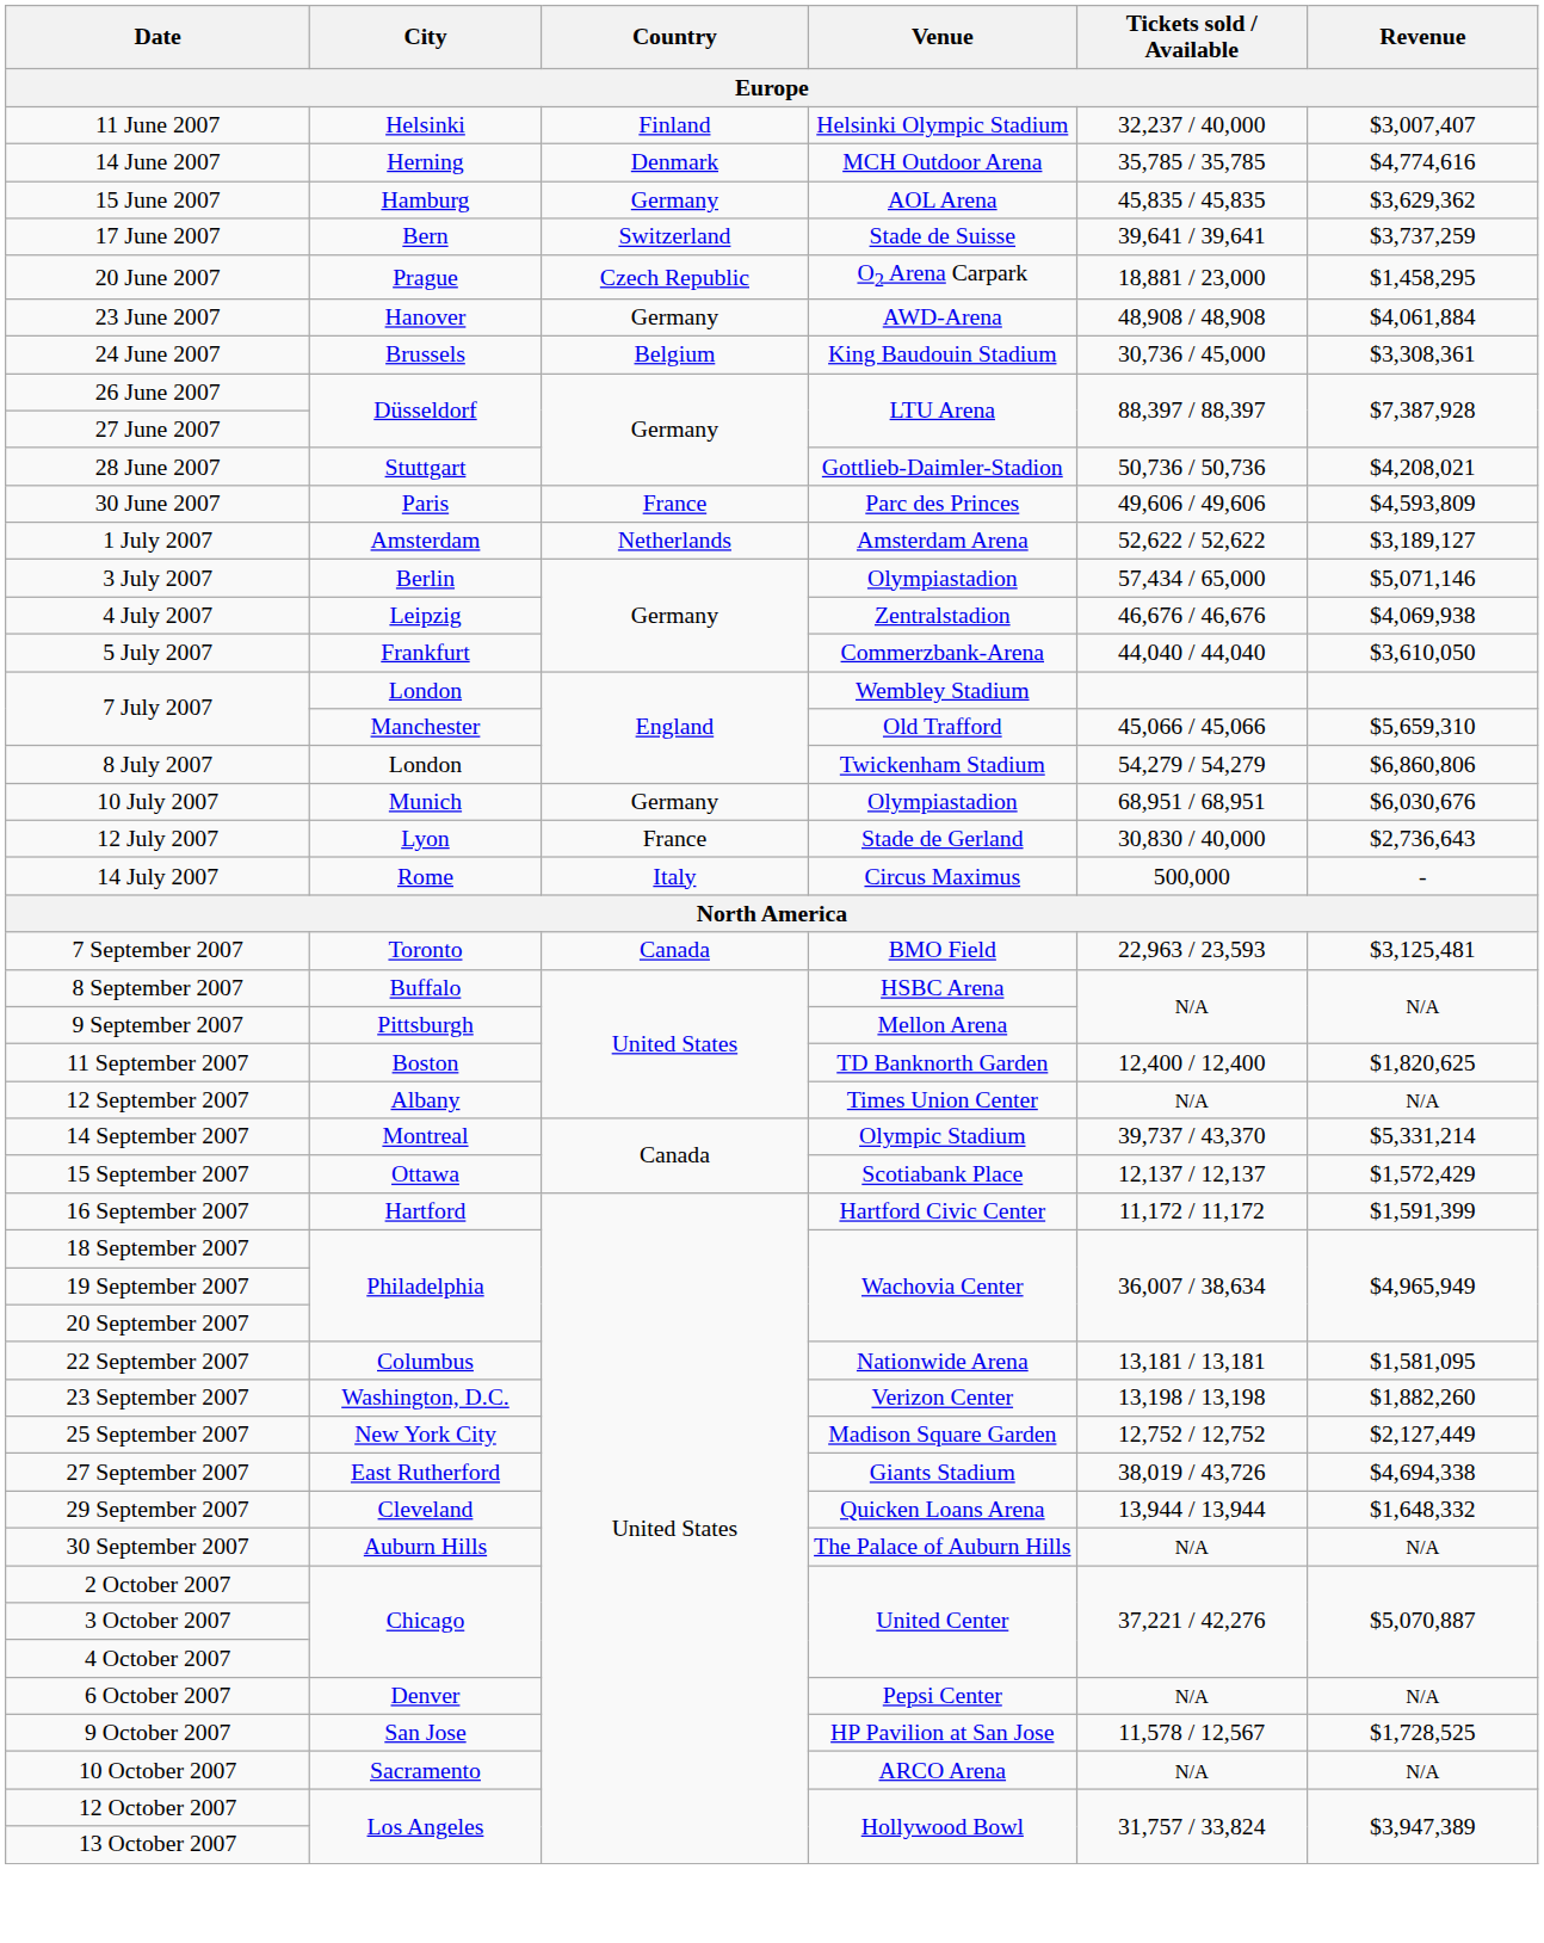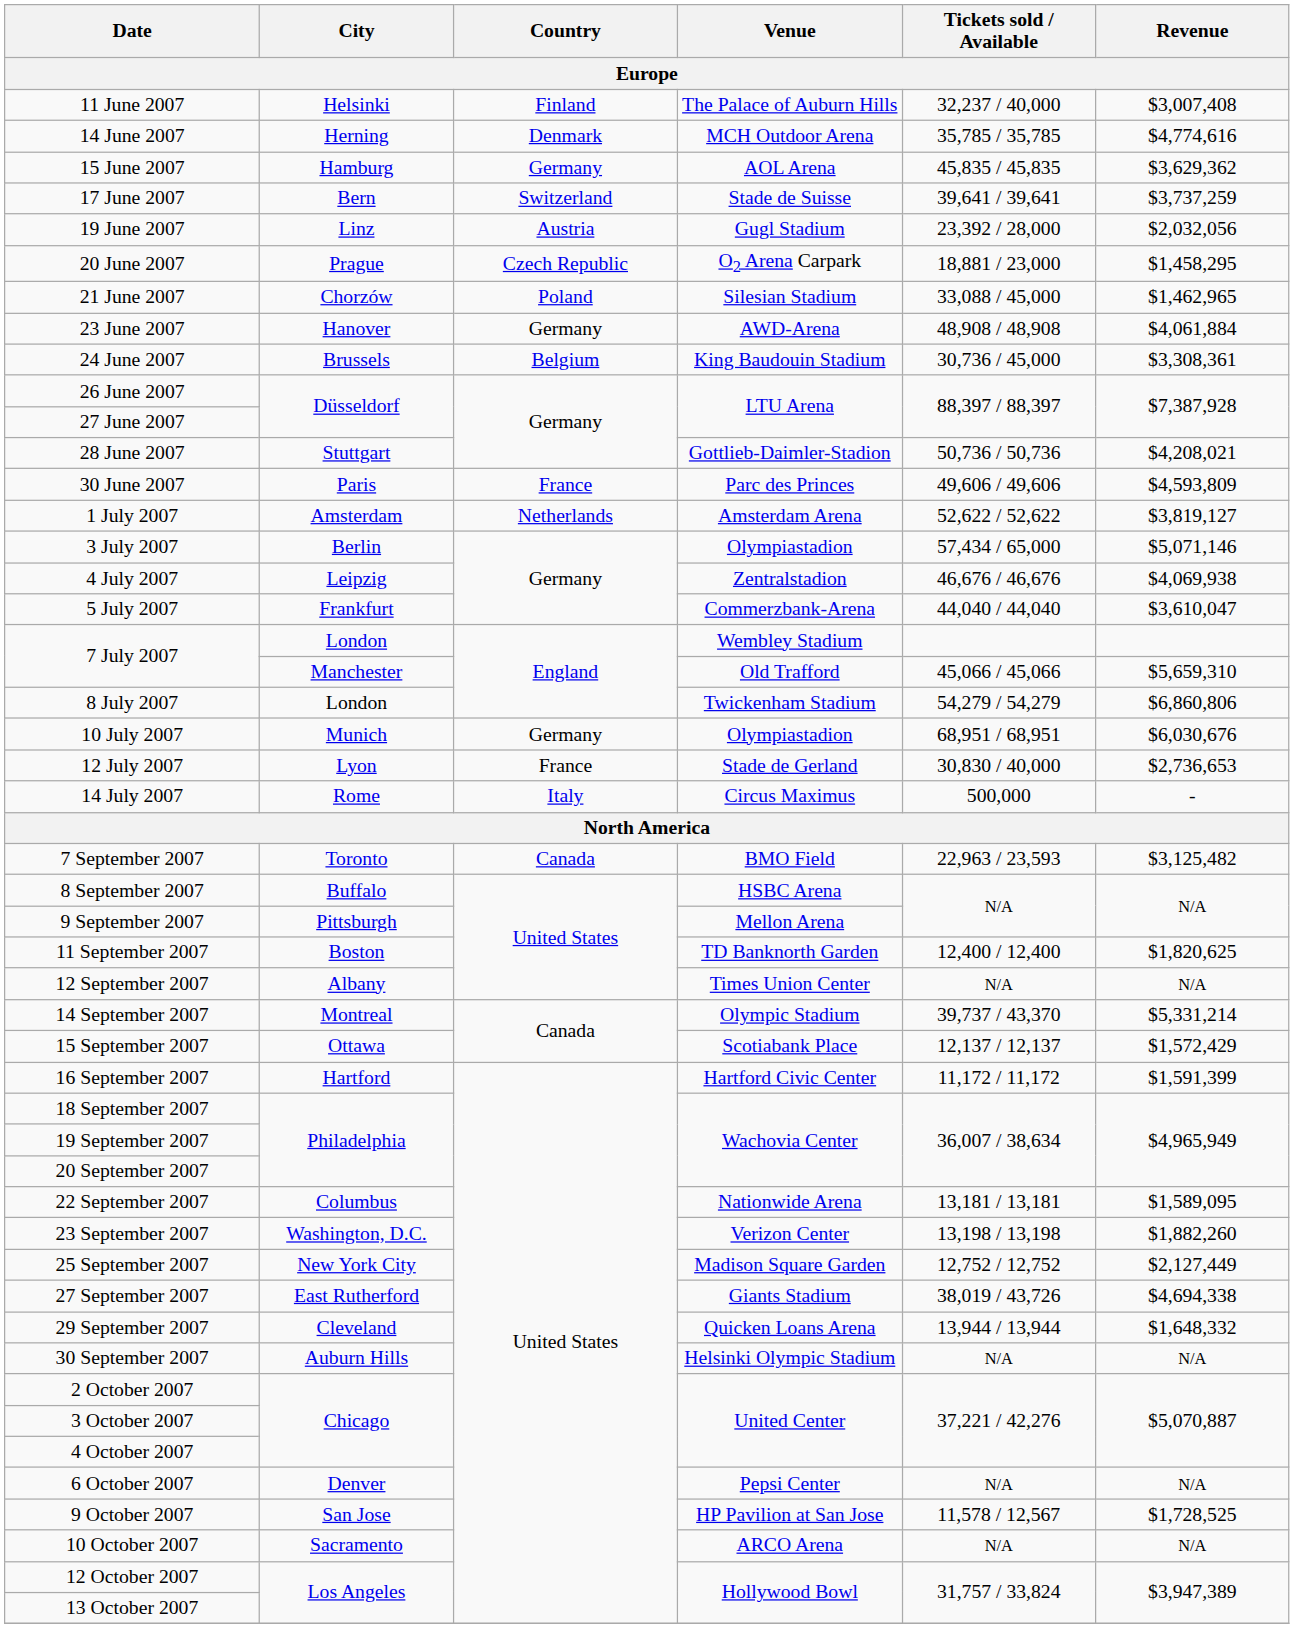 <table class="wikitable" style="text-align:center;">
 <tr>
 <th width="200">Date</th>
 <th width="150">City</th>
 <th width="175">Country</th>
 <th>Venue</th>
 <th width="150">Tickets sold / Available</th>
 <th width="150">Revenue</th>
 </tr>
 <tr>
 <th colspan="6">Europe </th>
 </tr>
 <tr>
 <td>11 June 2007</td>
 <td><a href='#'>Helsinki</a></td>
 <td><a href='#'>Finland</a></td>
-<td><a href='#'>Helsinki Olympic Stadium</a></td>
+<td><a href='#'>The Palace of Auburn Hills</a></td>
 <td>32,237 / 40,000</td>
-<td>$3,007,407</td>
+<td>$3,007,408</td>
 </tr>
 <tr>
 <td>14 June 2007</td>
 <td><a href='#'>Herning</a></td>
 <td><a href='#'>Denmark</a></td>
 <td><a href='#'>MCH Outdoor Arena</a></td>
 <td>35,785 / 35,785</td>
 <td>$4,774,616</td>
 </tr>
 <tr>
 <td>15 June 2007</td>
 <td><a href='#'>Hamburg</a></td>
 <td><a href='#'>Germany</a></td>
 <td><a href='#'>AOL Arena</a></td>
 <td>45,835 / 45,835</td>
 <td>$3,629,362</td>
 </tr>
 <tr>
 <td>17 June 2007</td>
 <td><a href='#'>Bern</a></td>
 <td><a href='#'>Switzerland</a></td>
 <td><a href='#'>Stade de Suisse</a></td>
 <td>39,641 / 39,641</td>
 <td>$3,737,259</td>
 </tr>
 <tr>
+<td>19 June 2007</td>
+<td><a href='#'>Linz</a></td>
+<td><a href='#'>Austria</a></td>
+<td><a href='#'>Gugl Stadium</a></td>
+<td>23,392 / 28,000</td>
+<td>$2,032,056</td>
+</tr>
+<tr>
 <td>20 June 2007</td>
 <td><a href='#'>Prague</a></td>
 <td><a href='#'>Czech Republic</a></td>
 <td><a href='#'>O<sub>2</sub> Arena</a> Carpark</td>
 <td>18,881 / 23,000</td>
 <td>$1,458,295</td>
+</tr>
+<tr>
+<td>21 June 2007</td>
+<td><a href='#'>Chorzów</a></td>
+<td><a href='#'>Poland</a></td>
+<td><a href='#'>Silesian Stadium</a></td>
+<td>33,088 / 45,000</td>
+<td>$1,462,965</td>
 </tr>
 <tr>
 <td>23 June 2007</td>
 <td><a href='#'>Hanover</a></td>
 <td>Germany</td>
 <td><a href='#'>AWD-Arena</a></td>
 <td>48,908 / 48,908</td>
 <td>$4,061,884</td>
 </tr>
 <tr>
 <td>24 June 2007</td>
 <td><a href='#'>Brussels</a></td>
 <td><a href='#'>Belgium</a></td>
 <td><a href='#'>King Baudouin Stadium</a></td>
 <td>30,736 / 45,000</td>
 <td>$3,308,361</td>
 </tr>
 <tr>
 <td>26 June 2007</td>
 <td rowspan="2"><a href='#'>Düsseldorf</a></td>
 <td rowspan="3">Germany</td>
 <td rowspan="2"><a href='#'>LTU Arena</a></td>
 <td rowspan="2">88,397 / 88,397</td>
 <td rowspan="2">$7,387,928</td>
 </tr>
 <tr>
 <td>27 June 2007</td>
 </tr>
 <tr>
 <td>28 June 2007</td>
 <td><a href='#'>Stuttgart</a></td>
 <td><a href='#'>Gottlieb-Daimler-Stadion</a></td>
 <td>50,736 / 50,736</td>
 <td>$4,208,021</td>
 </tr>
 <tr>
 <td>30 June 2007</td>
 <td><a href='#'>Paris</a></td>
 <td><a href='#'>France</a></td>
 <td><a href='#'>Parc des Princes</a></td>
 <td>49,606 / 49,606</td>
 <td>$4,593,809</td>
 </tr>
 <tr>
 <td>1 July 2007</td>
 <td><a href='#'>Amsterdam</a></td>
 <td><a href='#'>Netherlands</a></td>
 <td><a href='#'>Amsterdam Arena</a></td>
 <td>52,622 / 52,622</td>
-<td>$3,189,127</td>
+<td>$3,819,127</td>
 </tr>
 <tr>
 <td>3 July 2007</td>
 <td><a href='#'>Berlin</a></td>
 <td rowspan="3">Germany</td>
 <td><a href='#'>Olympiastadion</a></td>
 <td>57,434 / 65,000</td>
 <td>$5,071,146</td>
 </tr>
 <tr>
 <td>4 July 2007</td>
 <td><a href='#'>Leipzig</a></td>
 <td><a href='#'>Zentralstadion</a></td>
 <td>46,676 / 46,676</td>
 <td>$4,069,938</td>
 </tr>
 <tr>
 <td>5 July 2007</td>
 <td><a href='#'>Frankfurt</a></td>
 <td><a href='#'>Commerzbank-Arena</a></td>
 <td>44,040 / 44,040</td>
-<td>$3,610,050</td>
+<td>$3,610,047</td>
 </tr>
 <tr>
 <td rowspan="2">7 July 2007</td>
 <td><a href='#'>London</a></td>
 <td rowspan="3"><a href='#'>England</a></td>
 <td><a href='#'>Wembley Stadium</a></td>
 <td></td>
 <td></td>
 </tr>
 <tr>
 <td><a href='#'>Manchester</a></td>
 <td><a href='#'>Old Trafford</a></td>
 <td>45,066 / 45,066</td>
 <td>$5,659,310</td>
 </tr>
 <tr>
 <td>8 July 2007</td>
 <td>London</td>
 <td><a href='#'>Twickenham Stadium</a></td>
 <td>54,279 / 54,279</td>
 <td>$6,860,806</td>
 </tr>
 <tr>
 <td>10 July 2007</td>
 <td><a href='#'>Munich</a></td>
 <td>Germany</td>
 <td><a href='#'>Olympiastadion</a></td>
 <td>68,951 / 68,951</td>
 <td>$6,030,676</td>
 </tr>
 <tr>
 <td>12 July 2007</td>
 <td><a href='#'>Lyon</a></td>
 <td>France</td>
 <td><a href='#'>Stade de Gerland</a></td>
 <td>30,830 / 40,000</td>
-<td>$2,736,643</td>
+<td>$2,736,653</td>
 </tr>
 <tr>
 <td>14 July 2007</td>
 <td><a href='#'>Rome</a></td>
 <td><a href='#'>Italy</a></td>
 <td><a href='#'>Circus Maximus</a></td>
 <td>500,000</td>
 <td>-</td>
 </tr>
 <tr>
 <th colspan="6">North America</th>
 </tr>
 <tr>
 <td>7 September 2007</td>
 <td><a href='#'>Toronto</a></td>
 <td><a href='#'>Canada</a></td>
 <td><a href='#'>BMO Field</a></td>
 <td>22,963  / 23,593</td>
-<td>$3,125,481</td>
+<td>$3,125,482</td>
 </tr>
 <tr>
 <td>8 September 2007</td>
 <td><a href='#'>Buffalo</a></td>
 <td rowspan="4"><a href='#'>United States</a></td>
 <td><a href='#'>HSBC Arena</a></td>
 <td rowspan="2"><small>N/A</small></td>
 <td rowspan="2"><small>N/A</small></td>
 </tr>
 <tr>
 <td>9 September 2007</td>
 <td><a href='#'>Pittsburgh</a></td>
 <td><a href='#'>Mellon Arena</a></td>
 </tr>
 <tr>
 <td>11 September 2007</td>
 <td><a href='#'>Boston</a></td>
 <td><a href='#'>TD Banknorth Garden</a></td>
 <td>12,400 / 12,400</td>
 <td>$1,820,625</td>
 </tr>
 <tr>
 <td>12 September 2007</td>
 <td><a href='#'>Albany</a></td>
 <td><a href='#'>Times Union Center</a></td>
 <td><small>N/A</small></td>
 <td><small>N/A</small></td>
 </tr>
 <tr>
 <td>14 September 2007</td>
 <td><a href='#'>Montreal</a></td>
 <td rowspan="2">Canada</td>
 <td><a href='#'>Olympic Stadium</a></td>
 <td>39,737 / 43,370</td>
 <td>$5,331,214</td>
 </tr>
 <tr>
 <td>15 September 2007</td>
 <td><a href='#'>Ottawa</a></td>
 <td><a href='#'>Scotiabank Place</a></td>
 <td>12,137 /  12,137</td>
 <td>$1,572,429</td>
 </tr>
 <tr>
 <td>16 September 2007</td>
 <td><a href='#'>Hartford</a></td>
 <td rowspan="18">United States</td>
 <td><a href='#'>Hartford Civic Center</a></td>
 <td>11,172 / 11,172</td>
 <td>$1,591,399</td>
 </tr>
 <tr>
 <td>18 September 2007</td>
 <td rowspan="3"><a href='#'>Philadelphia</a></td>
 <td rowspan="3"><a href='#'>Wachovia Center</a></td>
 <td rowspan="3">36,007 / 38,634</td>
 <td rowspan="3">$4,965,949</td>
 </tr>
 <tr>
 <td>19 September 2007</td>
 </tr>
 <tr>
 <td>20 September 2007</td>
 </tr>
 <tr>
 <td>22 September 2007</td>
 <td><a href='#'>Columbus</a></td>
 <td><a href='#'>Nationwide Arena</a></td>
 <td>13,181 / 13,181</td>
-<td>$1,581,095</td>
+<td>$1,589,095</td>
 </tr>
 <tr>
 <td>23 September 2007</td>
 <td><a href='#'>Washington, D.C.</a></td>
 <td><a href='#'>Verizon Center</a></td>
 <td>13,198  / 13,198</td>
 <td>$1,882,260</td>
 </tr>
 <tr>
 <td>25 September 2007</td>
 <td><a href='#'>New York City</a></td>
 <td><a href='#'>Madison Square Garden</a></td>
 <td>12,752  / 12,752</td>
 <td>$2,127,449</td>
 </tr>
 <tr>
 <td>27 September 2007</td>
 <td><a href='#'>East Rutherford</a></td>
 <td><a href='#'>Giants Stadium</a></td>
 <td>38,019 / 43,726</td>
 <td>$4,694,338</td>
 </tr>
 <tr>
 <td>29 September 2007</td>
 <td><a href='#'>Cleveland</a></td>
 <td><a href='#'>Quicken Loans Arena</a></td>
 <td>13,944 / 13,944</td>
 <td>$1,648,332</td>
 </tr>
 <tr>
 <td>30 September 2007</td>
 <td><a href='#'>Auburn Hills</a></td>
-<td><a href='#'>The Palace of Auburn Hills</a></td>
+<td><a href='#'>Helsinki Olympic Stadium</a></td>
 <td><small>N/A</small></td>
 <td><small>N/A</small></td>
 </tr>
 <tr>
 <td>2 October 2007</td>
 <td rowspan="3"><a href='#'>Chicago</a></td>
 <td rowspan="3"><a href='#'>United Center</a></td>
 <td rowspan="3">37,221 / 42,276</td>
 <td rowspan="3">$5,070,887</td>
 </tr>
 <tr>
 <td>3 October 2007</td>
 </tr>
 <tr>
 <td>4 October 2007</td>
 </tr>
 <tr>
 <td>6 October 2007</td>
 <td><a href='#'>Denver</a></td>
 <td><a href='#'>Pepsi Center</a></td>
 <td><small>N/A</small></td>
 <td><small>N/A</small></td>
 </tr>
 <tr>
 <td>9 October 2007</td>
 <td><a href='#'>San Jose</a></td>
 <td><a href='#'>HP Pavilion at San Jose</a></td>
 <td>11,578  / 12,567</td>
 <td>$1,728,525</td>
 </tr>
 <tr>
 <td>10 October 2007</td>
 <td><a href='#'>Sacramento</a></td>
 <td><a href='#'>ARCO Arena</a></td>
 <td><small>N/A</small></td>
 <td><small>N/A</small></td>
 </tr>
 <tr>
 <td>12 October 2007</td>
 <td rowspan="2"><a href='#'>Los Angeles</a></td>
 <td rowspan="2"><a href='#'>Hollywood Bowl</a></td>
 <td rowspan="2">31,757 / 33,824</td>
 <td rowspan="2">$3,947,389</td>
 </tr>
 <tr>
 <td>13 October 2007</td>
 </tr>
 <tr>
 </tr>
 </table>
